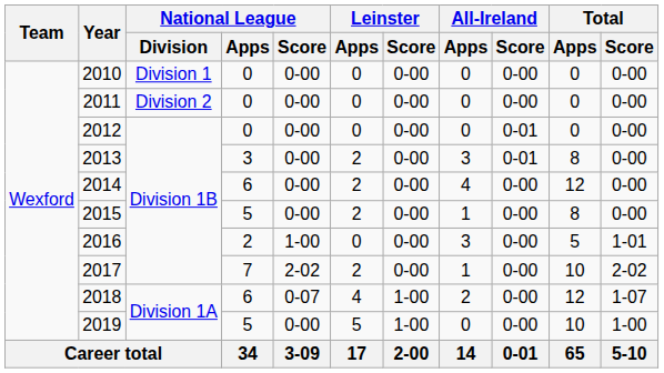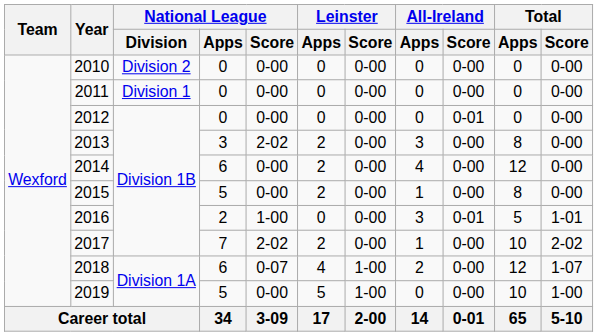 <table class="wikitable" style="text-align:center">
 <tr>
 <th rowspan="2">Team</th>
 <th rowspan="2">Year</th>
 <th colspan="3"><a href='#'>National League</a></th>
 <th colspan="2"><a href='#'>Leinster</a></th>
 <th colspan="2"><a href='#'>All-Ireland</a></th>
 <th colspan="2">Total</th>
 </tr>
 <tr>
 <th>Division</th>
 <th>Apps</th>
 <th>Score</th>
 <th>Apps</th>
 <th>Score</th>
 <th>Apps</th>
 <th>Score</th>
 <th>Apps</th>
 <th>Score</th>
 </tr>
 <tr>
 <td rowspan="10"><a href='#'>Wexford</a></td>
 <td>2010</td>
-<td rowspan="1"><a href='#'>Division 1</a></td>
+<td rowspan="1"><a href='#'>Division 2</a></td>
 <td>0</td>
 <td>0-00</td>
 <td>0</td>
 <td>0-00</td>
 <td>0</td>
 <td>0-00</td>
 <td>0</td>
 <td>0-00</td>
 </tr>
 <tr>
 <td>2011</td>
-<td rowspan="1"><a href='#'>Division 2</a></td>
+<td rowspan="1"><a href='#'>Division 1</a></td>
 <td>0</td>
 <td>0-00</td>
 <td>0</td>
 <td>0-00</td>
 <td>0</td>
 <td>0-00</td>
 <td>0</td>
 <td>0-00</td>
 </tr>
 <tr>
 <td>2012</td>
 <td rowspan="6"><a href='#'>Division 1B</a></td>
 <td>0</td>
 <td>0-00</td>
 <td>0</td>
 <td>0-00</td>
 <td>0</td>
 <td>0-01</td>
 <td>0</td>
 <td>0-00</td>
 </tr>
 <tr>
 <td>2013</td>
 <td>3</td>
-<td>0-00</td>
+<td>2-02</td>
 <td>2</td>
 <td>0-00</td>
 <td>3</td>
-<td>0-01</td>
+<td>0-00</td>
 <td>8</td>
 <td>0-00</td>
 </tr>
 <tr>
 <td>2014</td>
 <td>6</td>
 <td>0-00</td>
 <td>2</td>
 <td>0-00</td>
 <td>4</td>
 <td>0-00</td>
 <td>12</td>
 <td>0-00</td>
 </tr>
 <tr>
 <td>2015</td>
 <td>5</td>
 <td>0-00</td>
 <td>2</td>
 <td>0-00</td>
 <td>1</td>
 <td>0-00</td>
 <td>8</td>
 <td>0-00</td>
 </tr>
 <tr>
 <td>2016</td>
 <td>2</td>
 <td>1-00</td>
 <td>0</td>
 <td>0-00</td>
 <td>3</td>
-<td>0-00</td>
+<td>0-01</td>
 <td>5</td>
 <td>1-01</td>
 </tr>
 <tr>
 <td>2017</td>
 <td>7</td>
 <td>2-02</td>
 <td>2</td>
 <td>0-00</td>
 <td>1</td>
 <td>0-00</td>
 <td>10</td>
 <td>2-02</td>
 </tr>
 <tr>
 <td>2018</td>
 <td rowspan="2"><a href='#'>Division 1A</a></td>
 <td>6</td>
 <td>0-07</td>
 <td>4</td>
 <td>1-00</td>
 <td>2</td>
 <td>0-00</td>
 <td>12</td>
 <td>1-07</td>
 </tr>
 <tr>
 <td>2019</td>
 <td>5</td>
 <td>0-00</td>
 <td>5</td>
 <td>1-00</td>
 <td>0</td>
 <td>0-00</td>
 <td>10</td>
 <td>1-00</td>
 </tr>
 <tr>
 <th colspan="3">Career total</th>
 <th>34</th>
 <th>3-09</th>
 <th>17</th>
 <th>2-00</th>
 <th>14</th>
 <th>0-01</th>
 <th>65</th>
 <th>5-10</th>
 </tr>
 </table>
